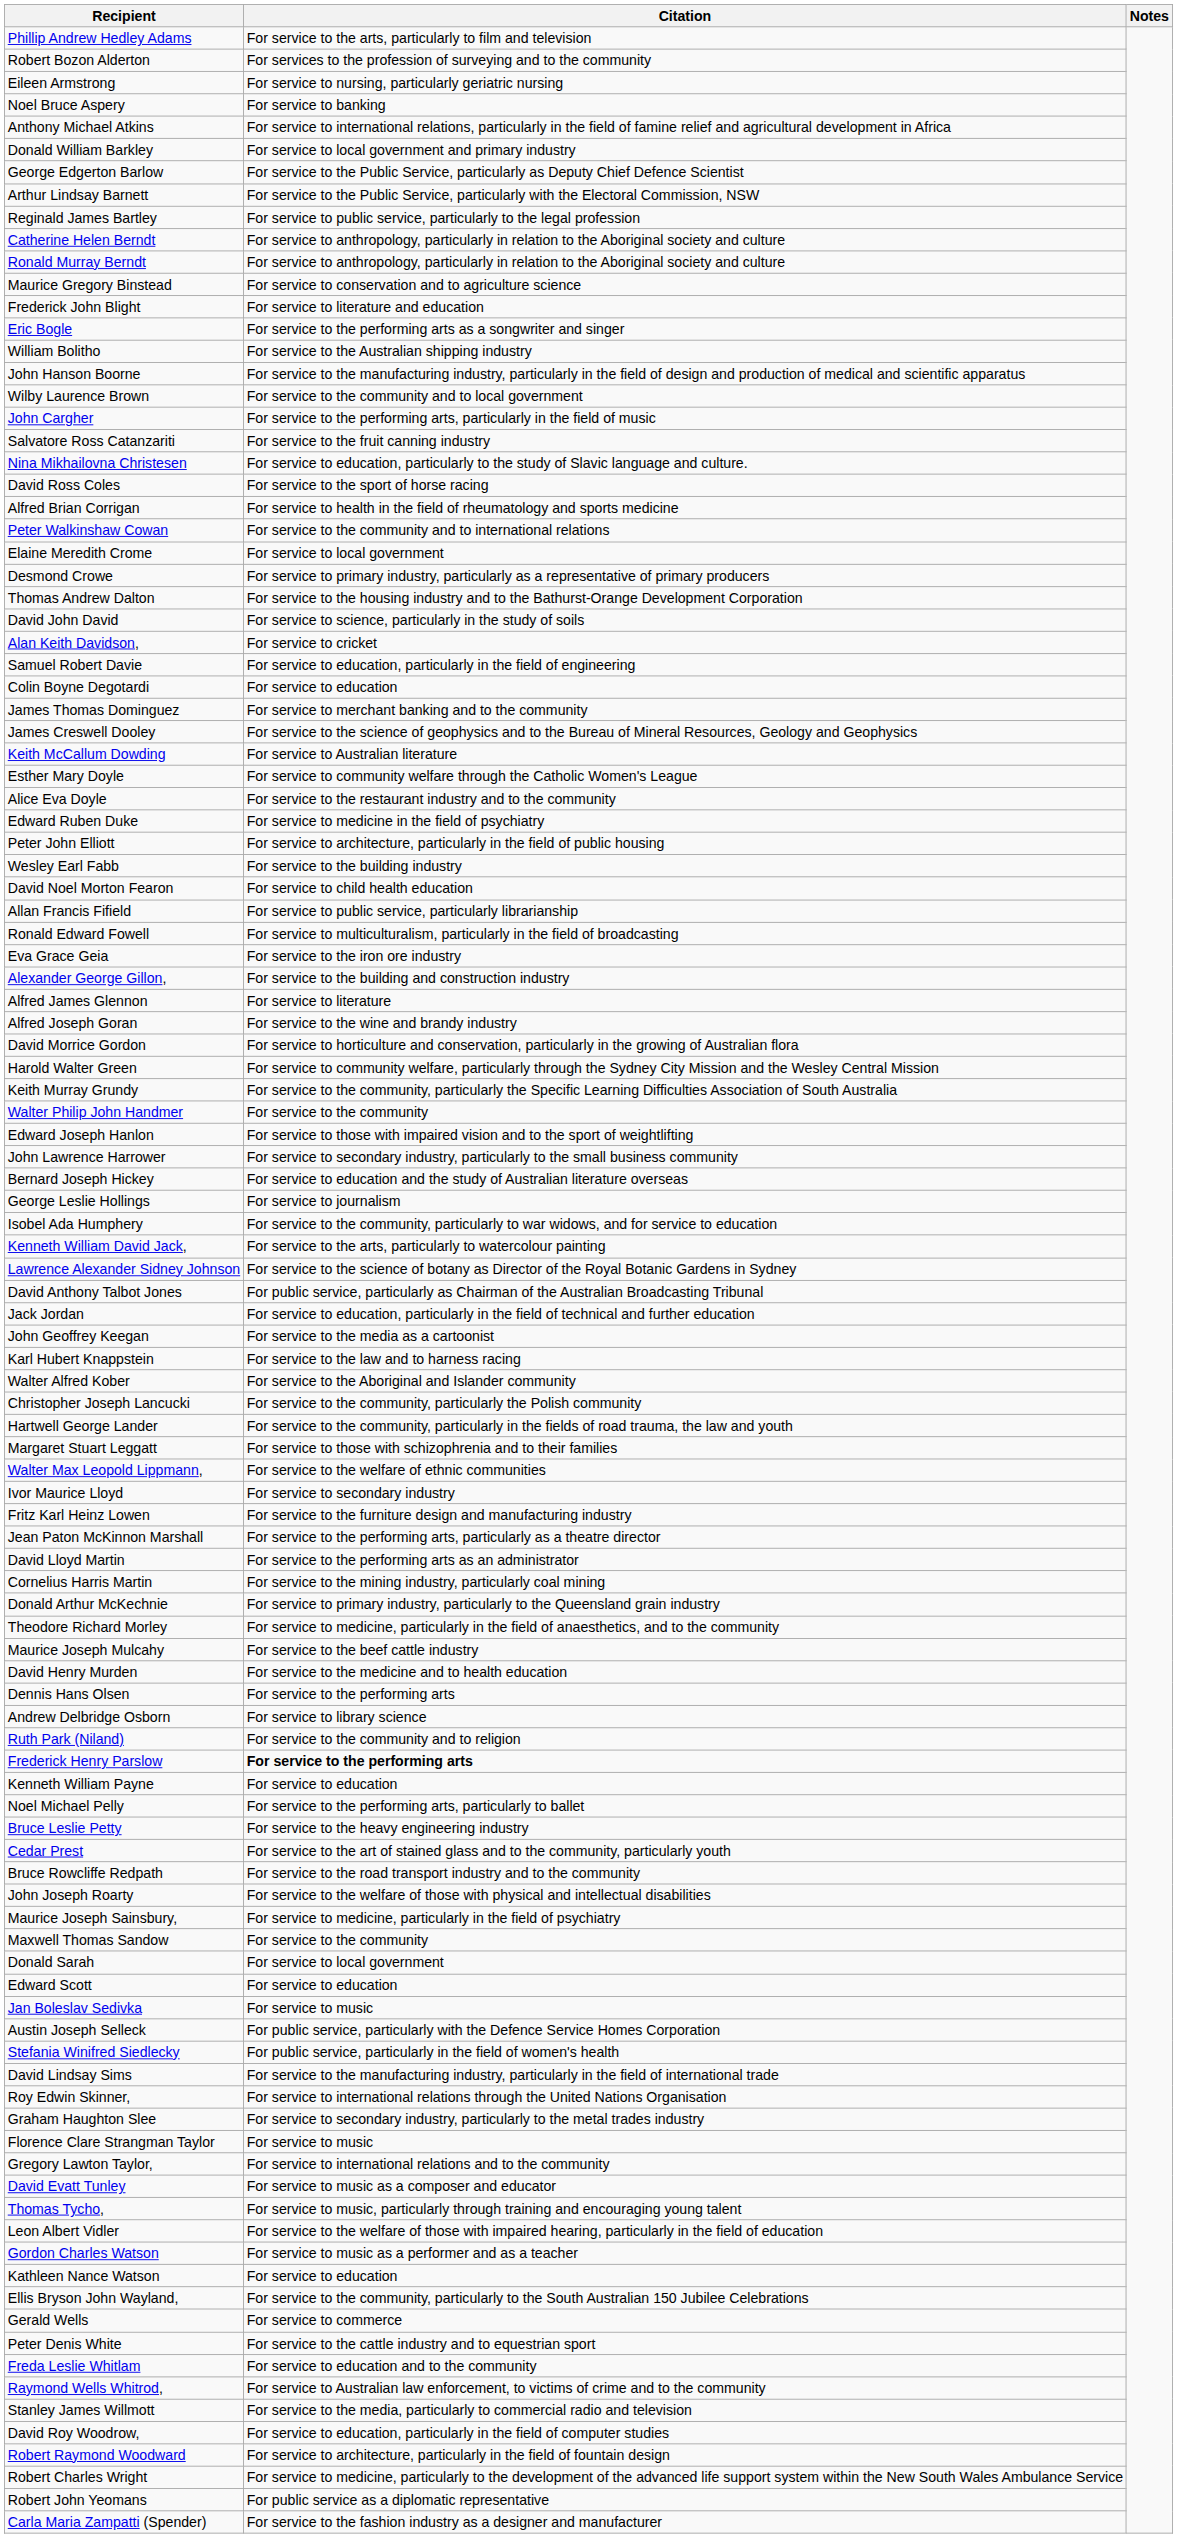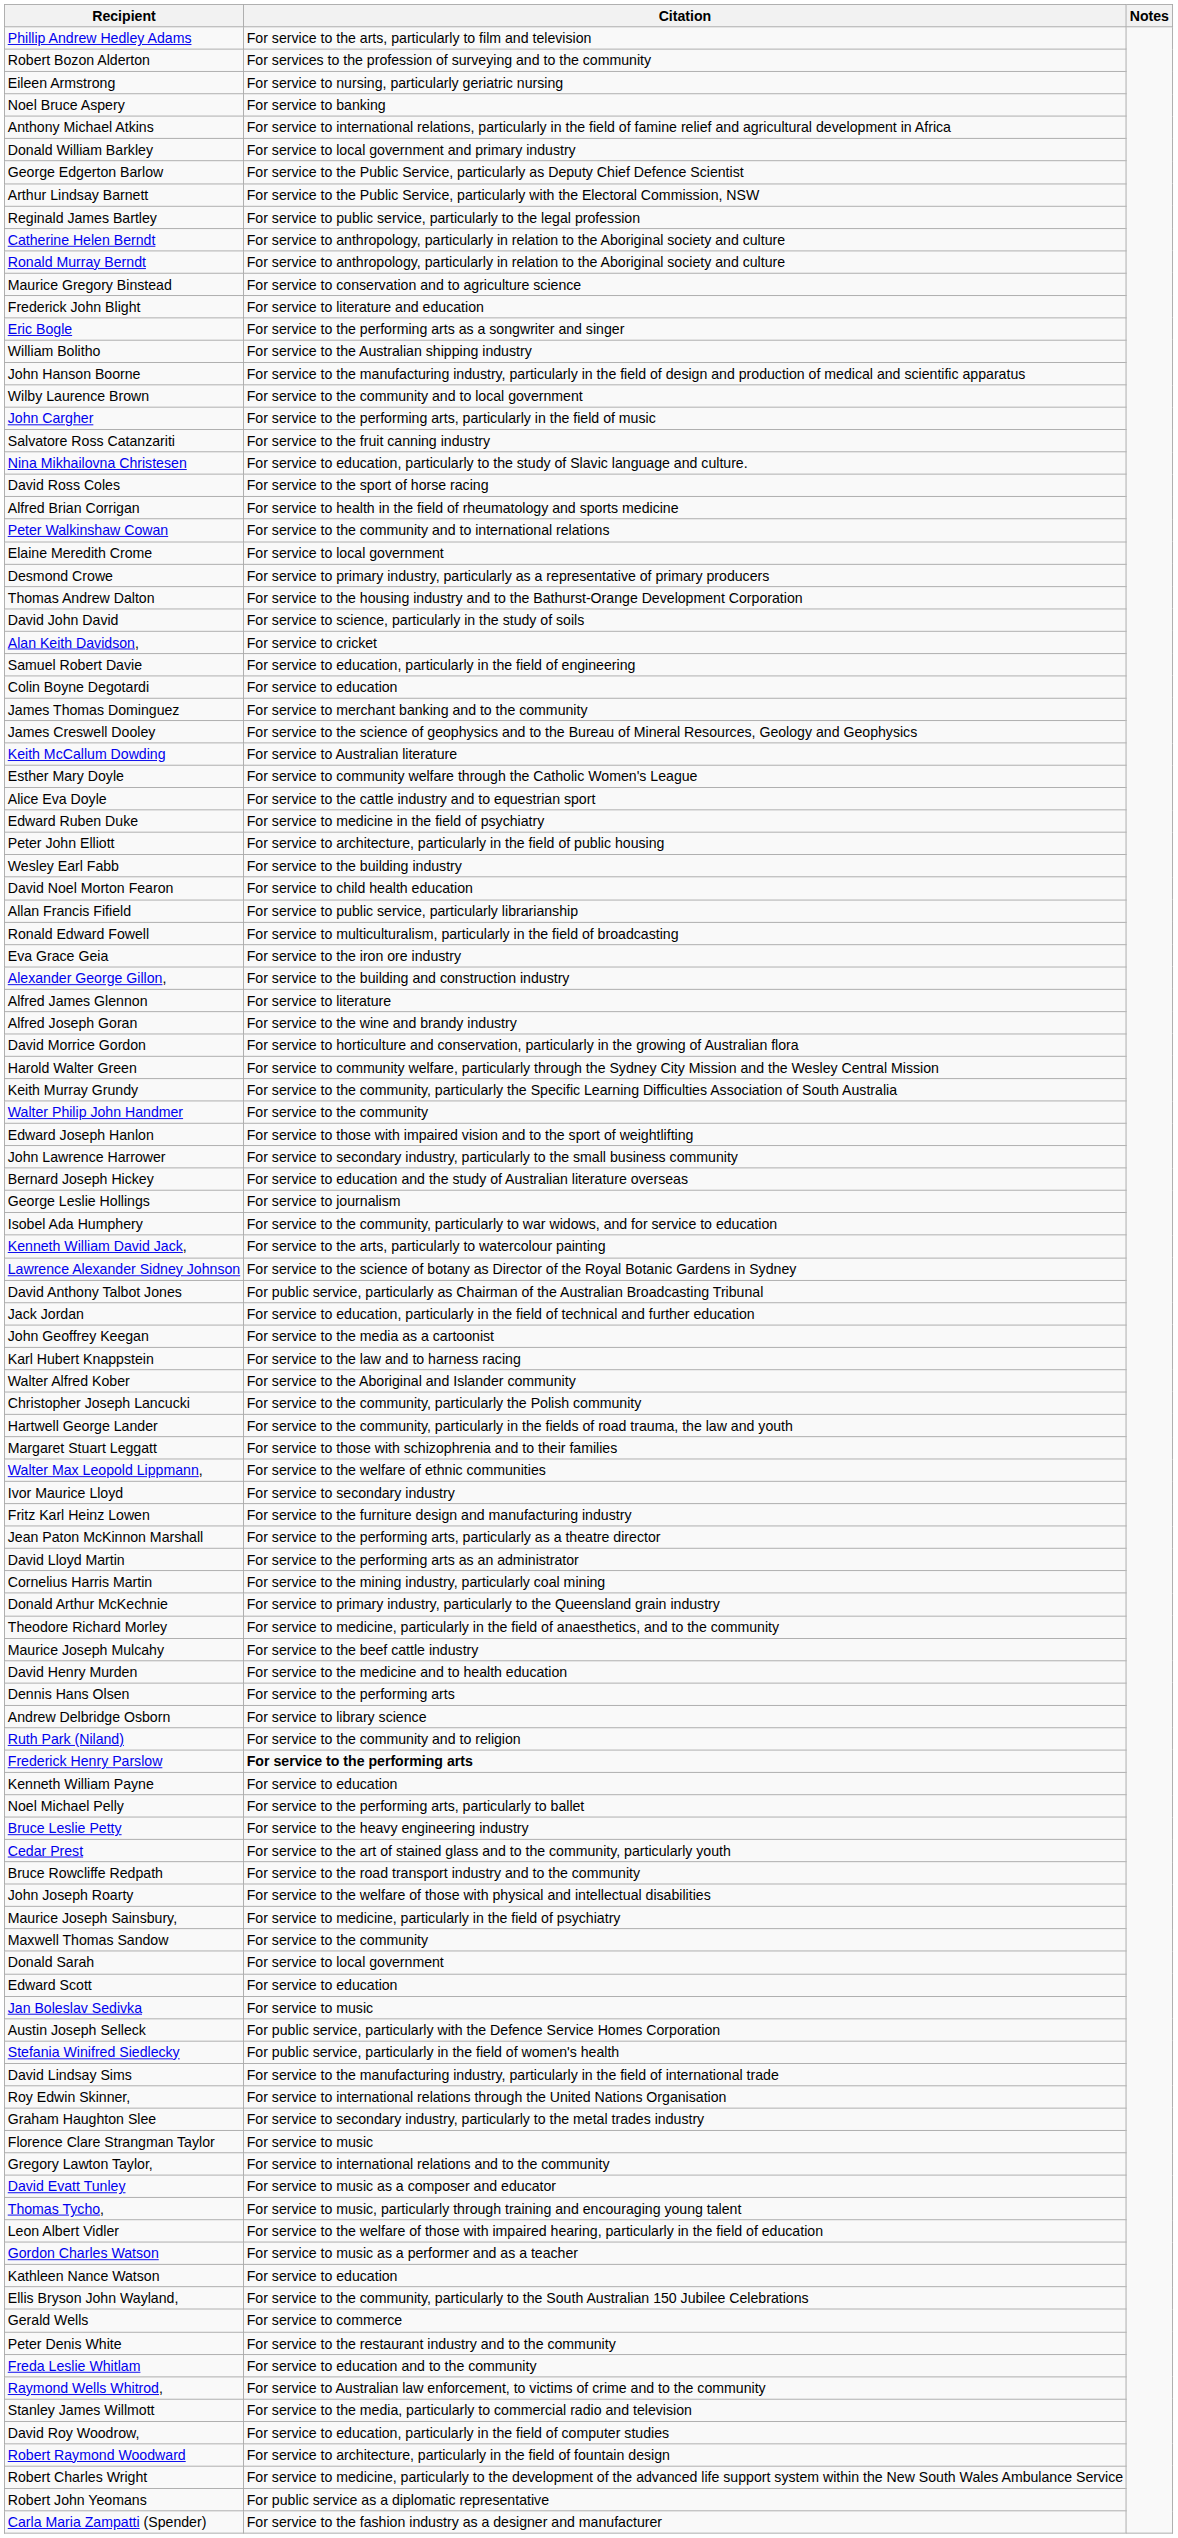 <table class="wikitable" style="font-size:95%;">
 <tr>
 <th>Recipient</th>
 <th>Citation</th>
 <th>Notes</th>
 </tr>
 <tr>
 <td><a href='#'>Phillip Andrew Hedley Adams</a></td>
 <td>For service to the arts, particularly to film and television</td>
 <td rowspan=150></td>
 </tr>
 <tr>
 <td>Robert Bozon Alderton</td>
 <td>For services to the profession of surveying and to the community</td>
 </tr>
 <tr>
 <td>Eileen Armstrong</td>
 <td>For service to nursing, particularly geriatric nursing</td>
 </tr>
 <tr>
 <td>Noel Bruce Aspery</td>
 <td>For service to banking</td>
 </tr>
 <tr>
 <td> Anthony Michael Atkins</td>
 <td>For service to international relations, particularly in the field of famine relief and agricultural development in Africa</td>
 </tr>
 <tr>
 <td>Donald William Barkley</td>
 <td>For service to local government and primary industry</td>
 </tr>
 <tr>
 <td>George Edgerton Barlow</td>
 <td>For service to the Public Service, particularly as Deputy Chief Defence Scientist</td>
 </tr>
 <tr>
 <td>Arthur Lindsay Barnett</td>
 <td>For service to the Public Service, particularly with the Electoral Commission, NSW</td>
 </tr>
 <tr>
 <td>Reginald James Bartley</td>
 <td>For service to public service, particularly to the legal profession</td>
 </tr>
 <tr>
 <td> <a href='#'>Catherine Helen Berndt</a></td>
 <td>For service to anthropology, particularly in relation to the Aboriginal society and culture</td>
 </tr>
 <tr>
 <td> <a href='#'>Ronald Murray Berndt</a></td>
 <td>For service to anthropology, particularly in relation to the Aboriginal society and culture</td>
 </tr>
 <tr>
 <td>Maurice Gregory Binstead</td>
 <td>For service to conservation and to agriculture science</td>
 </tr>
 <tr>
 <td>Frederick John Blight</td>
 <td>For service to literature and education</td>
 </tr>
 <tr>
 <td><a href='#'>Eric Bogle</a></td>
 <td>For service to the performing arts as a songwriter and singer</td>
 </tr>
 <tr>
 <td>William Bolitho</td>
 <td>For service to the Australian shipping industry</td>
 </tr>
 <tr>
 <td>John Hanson Boorne</td>
 <td>For service to the manufacturing industry, particularly in the field of design and production of medical and scientific apparatus</td>
 </tr>
 <tr>
 <td>Wilby Laurence Brown</td>
 <td>For service to the community and to local government</td>
 </tr>
 <tr>
 <td><a href='#'>John Cargher</a></td>
 <td>For service to the performing arts, particularly in the field of music</td>
 </tr>
 <tr>
 <td>Salvatore Ross Catanzariti</td>
 <td>For service to the fruit canning industry</td>
 </tr>
 <tr>
 <td><a href='#'>Nina Mikhailovna Christesen</a></td>
 <td>For service to education, particularly to the study of Slavic language and culture.</td>
 </tr>
 <tr>
 <td>David Ross Coles</td>
 <td>For service to the sport of horse racing</td>
 </tr>
 <tr>
 <td> Alfred Brian Corrigan</td>
 <td>For service to health in the field of rheumatology and sports medicine</td>
 </tr>
 <tr>
 <td><a href='#'>Peter Walkinshaw Cowan</a></td>
 <td>For service to the community and to international relations</td>
 </tr>
 <tr>
 <td>Elaine Meredith Crome</td>
 <td>For service to local government</td>
 </tr>
 <tr>
 <td>Desmond Crowe</td>
 <td>For service to primary industry, particularly as a representative of primary producers</td>
 </tr>
 <tr>
 <td>Thomas Andrew Dalton</td>
 <td>For service to the housing industry and to the Bathurst-Orange Development Corporation</td>
 </tr>
 <tr>
 <td> David John David</td>
 <td>For service to science, particularly in the study of soils</td>
 </tr>
 <tr>
 <td><a href='#'>Alan Keith Davidson</a>, </td>
 <td>For service to cricket</td>
 </tr>
 <tr>
 <td>Samuel Robert Davie</td>
 <td>For service to education, particularly in the field of engineering</td>
 </tr>
 <tr>
 <td> Colin Boyne Degotardi</td>
 <td>For service to education</td>
 </tr>
 <tr>
 <td>James Thomas Dominguez</td>
 <td>For service to merchant banking and to the community</td>
 </tr>
 <tr>
 <td>James Creswell Dooley</td>
 <td>For service to the science of geophysics and to the Bureau of Mineral Resources, Geology and Geophysics</td>
 </tr>
 <tr>
 <td> <a href='#'>Keith McCallum Dowding</a></td>
 <td>For service to Australian literature</td>
 </tr>
 <tr>
 <td>Esther Mary Doyle</td>
 <td>For service to community welfare through the Catholic Women's League</td>
 </tr>
 <tr>
 <td>Alice Eva Doyle</td>
-<td>For service to the restaurant industry and to the community</td>
+<td>For service to the cattle industry and to equestrian sport</td>
 </tr>
 <tr>
 <td>Edward Ruben Duke</td>
 <td>For service to medicine in the field of psychiatry</td>
 </tr>
 <tr>
 <td>Peter John Elliott</td>
 <td>For service to architecture, particularly in the field of public housing</td>
 </tr>
 <tr>
 <td> Wesley Earl Fabb</td>
 <td>For service to the building industry</td>
 </tr>
 <tr>
 <td> David Noel Morton Fearon</td>
 <td>For service to child health education</td>
 </tr>
 <tr>
 <td> Allan Francis Fifield</td>
 <td>For service to public service, particularly librarianship</td>
 </tr>
 <tr>
 <td>Ronald Edward Fowell</td>
 <td>For service to multiculturalism, particularly in the field of broadcasting</td>
 </tr>
 <tr>
 <td>Eva Grace Geia</td>
 <td>For service to the iron ore industry</td>
 </tr>
 <tr>
 <td> <a href='#'>Alexander George Gillon</a>, </td>
 <td>For service to the building and construction industry</td>
 </tr>
 <tr>
 <td> Alfred James Glennon</td>
 <td>For service to literature</td>
 </tr>
 <tr>
 <td>Alfred Joseph Goran</td>
 <td>For service to the wine and brandy industry</td>
 </tr>
 <tr>
 <td>David Morrice Gordon</td>
 <td>For service to horticulture and conservation, particularly in the growing of Australian flora</td>
 </tr>
 <tr>
 <td>Harold Walter Green</td>
 <td>For service to community welfare, particularly through the Sydney City Mission and the Wesley Central Mission</td>
 </tr>
 <tr>
 <td>Keith Murray Grundy</td>
 <td>For service to the community, particularly the Specific Learning Difficulties Association of South Australia</td>
 </tr>
 <tr>
 <td> <a href='#'>Walter Philip John Handmer</a></td>
 <td>For service to the community</td>
 </tr>
 <tr>
 <td>Edward Joseph Hanlon</td>
 <td>For service to those with impaired vision and to the sport of weightlifting</td>
 </tr>
 <tr>
 <td>John Lawrence Harrower</td>
 <td>For service to secondary industry, particularly to the small business community</td>
 </tr>
 <tr>
 <td> Bernard Joseph Hickey</td>
 <td>For service to education and the study of Australian literature overseas</td>
 </tr>
 <tr>
 <td>George Leslie Hollings</td>
 <td>For service to journalism</td>
 </tr>
 <tr>
 <td>Isobel Ada Humphery</td>
 <td>For service to the community, particularly to war widows, and for service to education</td>
 </tr>
 <tr>
 <td><a href='#'>Kenneth William David Jack</a>, </td>
 <td>For service to the arts, particularly to watercolour painting</td>
 </tr>
 <tr>
 <td> <a href='#'>Lawrence Alexander Sidney Johnson</a></td>
 <td>For service to the science of botany as Director of the Royal Botanic Gardens in Sydney</td>
 </tr>
 <tr>
 <td> David Anthony Talbot Jones</td>
 <td>For public service, particularly as Chairman of the Australian Broadcasting Tribunal</td>
 </tr>
 <tr>
 <td>Jack Jordan</td>
 <td>For service to education, particularly in the field of technical and further education</td>
 </tr>
 <tr>
 <td>John Geoffrey Keegan</td>
 <td>For service to the media as a cartoonist</td>
 </tr>
 <tr>
 <td>Karl Hubert Knappstein</td>
 <td>For service to the law and to harness racing</td>
 </tr>
 <tr>
 <td>Walter Alfred Kober</td>
 <td>For service to the Aboriginal and Islander community</td>
 </tr>
 <tr>
 <td>Christopher Joseph Lancucki</td>
 <td>For service to the community, particularly the Polish community</td>
 </tr>
 <tr>
 <td>Hartwell George Lander</td>
 <td>For service to the community, particularly in the fields of road trauma, the law and youth</td>
 </tr>
 <tr>
 <td> Margaret Stuart Leggatt</td>
 <td>For service to those with schizophrenia and to their families</td>
 </tr>
 <tr>
 <td><a href='#'>Walter Max Leopold Lippmann</a>, </td>
 <td>For service to the welfare of ethnic communities</td>
 </tr>
 <tr>
 <td>Ivor Maurice Lloyd</td>
 <td>For service to secondary industry</td>
 </tr>
 <tr>
 <td>Fritz Karl Heinz Lowen</td>
 <td>For service to the furniture design and manufacturing industry</td>
 </tr>
 <tr>
 <td>Jean Paton McKinnon Marshall</td>
 <td>For service to the performing arts, particularly as a theatre director</td>
 </tr>
 <tr>
 <td>David Lloyd Martin</td>
 <td>For service to the performing arts as an administrator</td>
 </tr>
 <tr>
 <td>Cornelius Harris Martin</td>
 <td>For service to the mining industry, particularly coal mining</td>
 </tr>
 <tr>
 <td>Donald Arthur McKechnie</td>
 <td>For service to primary industry, particularly to the Queensland grain industry</td>
 </tr>
 <tr>
 <td> Theodore Richard Morley</td>
 <td>For service to medicine, particularly in the field of anaesthetics, and to the community</td>
 </tr>
 <tr>
 <td> Maurice Joseph Mulcahy</td>
 <td>For service to the beef cattle industry</td>
 </tr>
 <tr>
 <td>David Henry Murden</td>
 <td>For service to the medicine and to health education</td>
 </tr>
 <tr>
 <td>Dennis Hans Olsen</td>
 <td>For service to the performing arts</td>
 </tr>
 <tr>
 <td> Andrew Delbridge Osborn</td>
 <td>For service to library science</td>
 </tr>
 <tr>
 <td><a href='#'>Ruth Park (Niland)</a></td>
 <td>For service to the community and to religion</td>
 </tr>
 <tr>
 <td><a href='#'>Frederick Henry Parslow</a></td>
 <td><strong>For service to the performing arts</strong></td>
 </tr>
 <tr>
 <td> Kenneth William Payne</td>
 <td>For service to education</td>
 </tr>
 <tr>
 <td>Noel Michael Pelly</td>
 <td>For service to the performing arts, particularly to ballet</td>
 </tr>
 <tr>
 <td><a href='#'>Bruce Leslie Petty</a></td>
 <td>For service to the heavy engineering industry</td>
 </tr>
 <tr>
 <td><a href='#'>Cedar Prest</a></td>
 <td>For service to the art of stained glass and to the community, particularly youth</td>
 </tr>
 <tr>
 <td>Bruce Rowcliffe Redpath</td>
 <td>For service to the road transport industry and to the community</td>
 </tr>
 <tr>
 <td>John Joseph Roarty</td>
 <td>For service to the welfare of those with physical and intellectual disabilities</td>
 </tr>
 <tr>
 <td> Maurice Joseph Sainsbury, </td>
 <td>For service to medicine, particularly in the field of psychiatry</td>
 </tr>
 <tr>
 <td>Maxwell Thomas Sandow</td>
 <td>For service to the community</td>
 </tr>
 <tr>
 <td>Donald Sarah</td>
 <td>For service to local government</td>
 </tr>
 <tr>
 <td> Edward Scott</td>
 <td>For service to education</td>
 </tr>
 <tr>
 <td><a href='#'>Jan Boleslav Sedivka</a></td>
 <td>For service to music</td>
 </tr>
 <tr>
 <td>Austin Joseph Selleck</td>
 <td>For public service, particularly with the Defence Service Homes Corporation</td>
 </tr>
 <tr>
 <td> <a href='#'>Stefania Winifred Siedlecky</a></td>
 <td>For public service, particularly in the field of women's health</td>
 </tr>
 <tr>
 <td>David Lindsay Sims</td>
 <td>For service to the manufacturing industry, particularly in the field of international trade</td>
 </tr>
 <tr>
 <td>Roy Edwin Skinner, </td>
 <td>For service to international relations through the United Nations Organisation</td>
 </tr>
 <tr>
 <td>Graham Haughton Slee</td>
 <td>For service to secondary industry, particularly to the metal trades industry</td>
 </tr>
 <tr>
 <td>Florence Clare Strangman Taylor</td>
 <td>For service to music</td>
 </tr>
 <tr>
 <td>Gregory Lawton Taylor, </td>
 <td>For service to international relations and to the community</td>
 </tr>
 <tr>
 <td> <a href='#'>David Evatt Tunley</a></td>
 <td>For service to music as a composer and educator</td>
 </tr>
 <tr>
 <td><a href='#'>Thomas Tycho</a>, </td>
 <td>For service to music, particularly through training and encouraging young talent</td>
 </tr>
 <tr>
 <td>Leon Albert Vidler</td>
 <td>For service to the welfare of those with impaired hearing, particularly in the field of education</td>
 </tr>
 <tr>
 <td><a href='#'>Gordon Charles Watson</a></td>
 <td>For service to music as a performer and as a teacher</td>
 </tr>
 <tr>
 <td>Kathleen Nance Watson</td>
 <td>For service to education</td>
 </tr>
 <tr>
 <td>Ellis Bryson John Wayland, </td>
 <td>For service to the community, particularly to the South Australian 150 Jubilee Celebrations</td>
 </tr>
 <tr>
 <td>Gerald Wells</td>
 <td>For service to commerce</td>
 </tr>
 <tr>
 <td>Peter Denis White</td>
-<td>For service to the cattle industry and to equestrian sport</td>
+<td>For service to the restaurant industry and to the community</td>
 </tr>
 <tr>
 <td><a href='#'>Freda Leslie Whitlam</a></td>
 <td>For service to education and to the community</td>
 </tr>
 <tr>
 <td><a href='#'>Raymond Wells Whitrod</a>, </td>
 <td>For service to Australian law enforcement, to victims of crime and to the community</td>
 </tr>
 <tr>
 <td>Stanley James Willmott</td>
 <td>For service to the media, particularly to commercial radio and television</td>
 </tr>
 <tr>
 <td>David Roy Woodrow, </td>
 <td>For service to education, particularly in the field of computer studies</td>
 </tr>
 <tr>
 <td><a href='#'>Robert Raymond Woodward</a></td>
 <td>For service to architecture, particularly in the field of fountain design</td>
 </tr>
 <tr>
 <td> Robert Charles Wright</td>
 <td>For service to medicine, particularly to the development of the advanced life support system within the New South Wales Ambulance Service</td>
 </tr>
 <tr>
 <td>Robert John Yeomans</td>
 <td>For public service as a diplomatic representative</td>
 </tr>
 <tr>
 <td><a href='#'>Carla Maria Zampatti</a> (Spender)</td>
 <td>For service to the fashion industry as a designer and manufacturer</td>
 </tr>
 </table>
